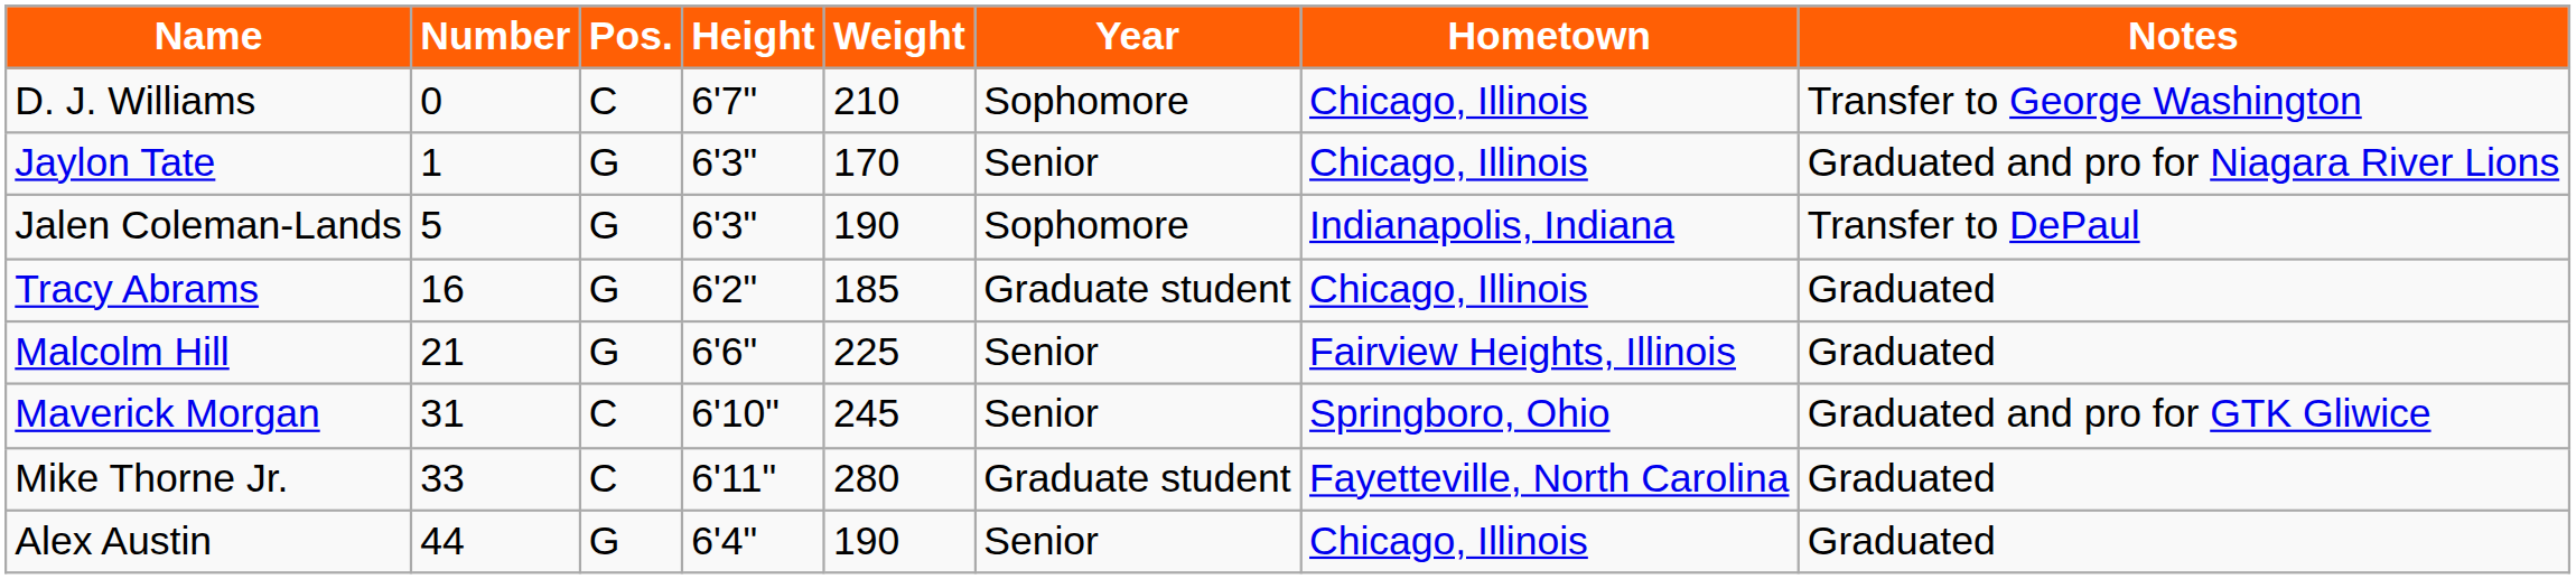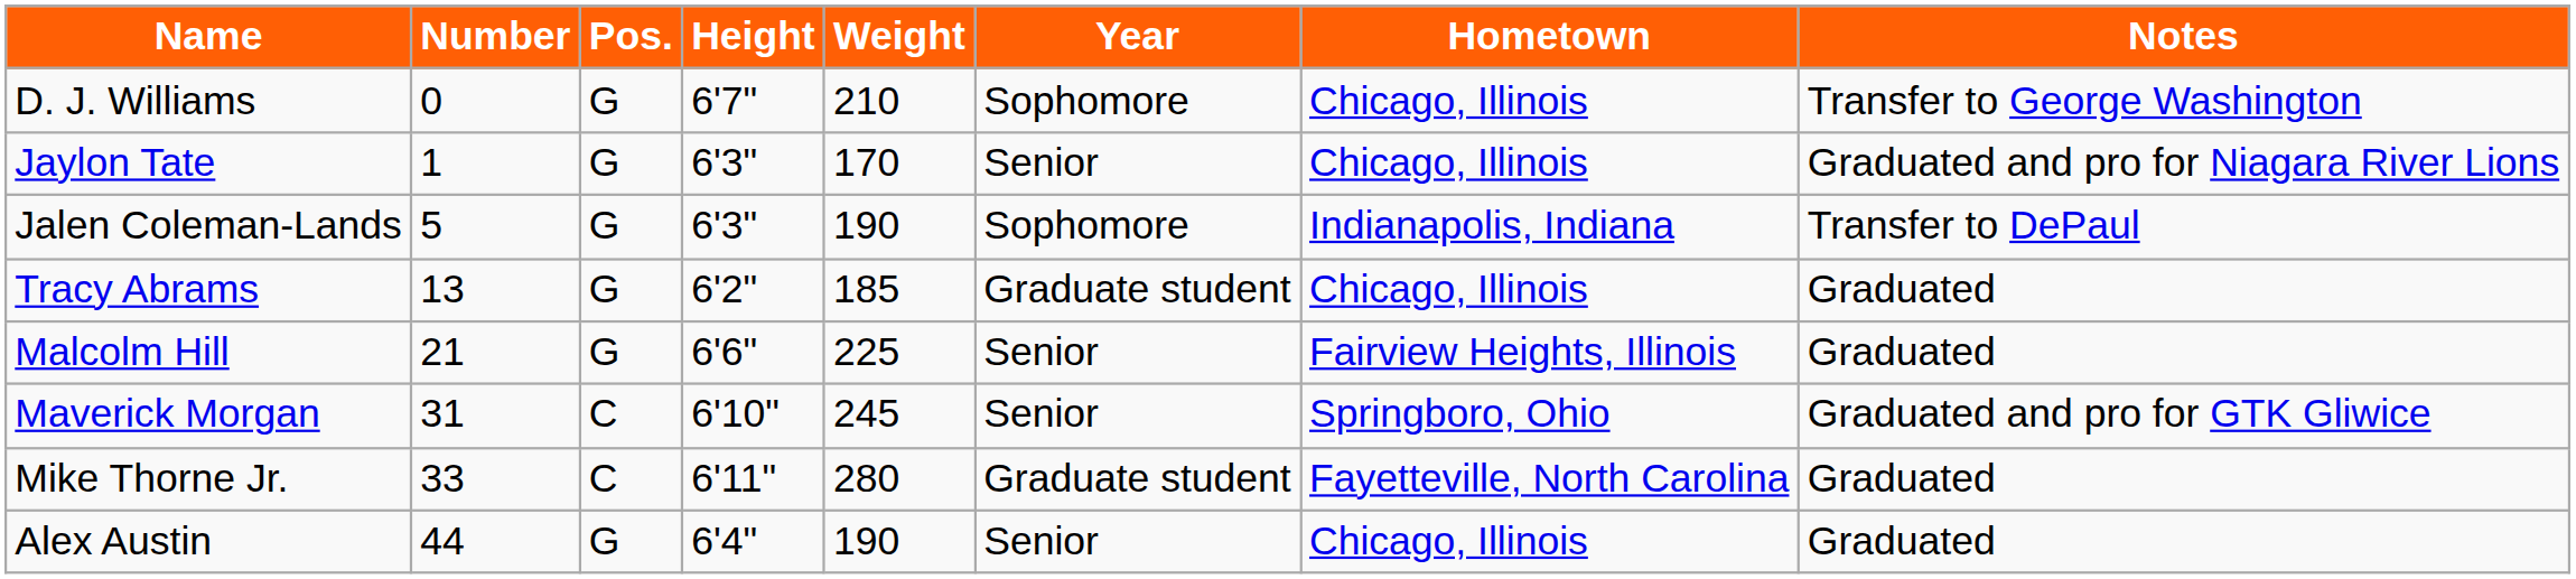 <table class="wikitable sortable" border="1">
 <tr style="text-align: center; background-color: #DF4E38; color: white">
 </tr>
 <tr style="background-color: white;">
 <th style="background-color: #FF5F05;color:white">Name</th>
 <th style="background-color: #FF5F05;color:white">Number</th>
 <th style="background-color: #FF5F05;color:white">Pos.</th>
 <th style="background-color: #FF5F05;color:white">Height</th>
 <th style="background-color: #FF5F05;color:white">Weight</th>
 <th style="background-color: #FF5F05;color:white">Year</th>
 <th style="background-color: #FF5F05;color:white">Hometown</th>
 <th class="unsortable" style="background-color: #FF5F05;color:white">Notes</th>
 </tr>
 <tr>
 <td>D. J. Williams</td>
 <td>0</td>
-<td>C</td>
+<td>G</td>
 <td>6'7"</td>
 <td>210</td>
 <td>Sophomore</td>
 <td><a href='#'>Chicago, Illinois</a></td>
 <td>Transfer to <a href='#'>George Washington</a></td>
 </tr>
 <tr>
 <td><a href='#'>Jaylon Tate</a></td>
 <td>1</td>
 <td>G</td>
 <td>6'3"</td>
 <td>170</td>
 <td>Senior</td>
 <td><a href='#'>Chicago, Illinois</a></td>
 <td>Graduated and pro for <a href='#'>Niagara River Lions</a></td>
 </tr>
 <tr>
 <td>Jalen Coleman-Lands</td>
 <td>5</td>
 <td>G</td>
 <td>6'3"</td>
 <td>190</td>
 <td>Sophomore</td>
 <td><a href='#'>Indianapolis, Indiana</a></td>
 <td>Transfer to <a href='#'>DePaul</a></td>
 </tr>
 <tr>
 <td><a href='#'>Tracy Abrams</a></td>
-<td>16</td>
+<td>13</td>
 <td>G</td>
 <td>6'2"</td>
 <td>185</td>
 <td>Graduate student</td>
 <td><a href='#'>Chicago, Illinois</a></td>
 <td>Graduated</td>
 </tr>
 <tr>
 <td><a href='#'>Malcolm Hill</a></td>
 <td>21</td>
 <td>G</td>
 <td>6'6"</td>
 <td>225</td>
 <td>Senior</td>
 <td><a href='#'>Fairview Heights, Illinois</a></td>
 <td>Graduated</td>
 </tr>
 <tr>
 <td><a href='#'>Maverick Morgan</a></td>
 <td>31</td>
 <td>C</td>
 <td>6'10"</td>
 <td>245</td>
 <td>Senior</td>
 <td><a href='#'>Springboro, Ohio</a></td>
 <td>Graduated and pro for <a href='#'>GTK Gliwice</a></td>
 </tr>
 <tr>
 <td>Mike Thorne Jr.</td>
 <td>33</td>
 <td>C</td>
 <td>6'11"</td>
 <td>280</td>
 <td>Graduate student</td>
 <td><a href='#'>Fayetteville, North Carolina</a></td>
 <td>Graduated</td>
 </tr>
 <tr>
 <td>Alex Austin</td>
 <td>44</td>
 <td>G</td>
 <td>6'4"</td>
 <td>190</td>
 <td>Senior</td>
 <td><a href='#'>Chicago, Illinois</a></td>
 <td>Graduated</td>
 </tr>
 </table>
